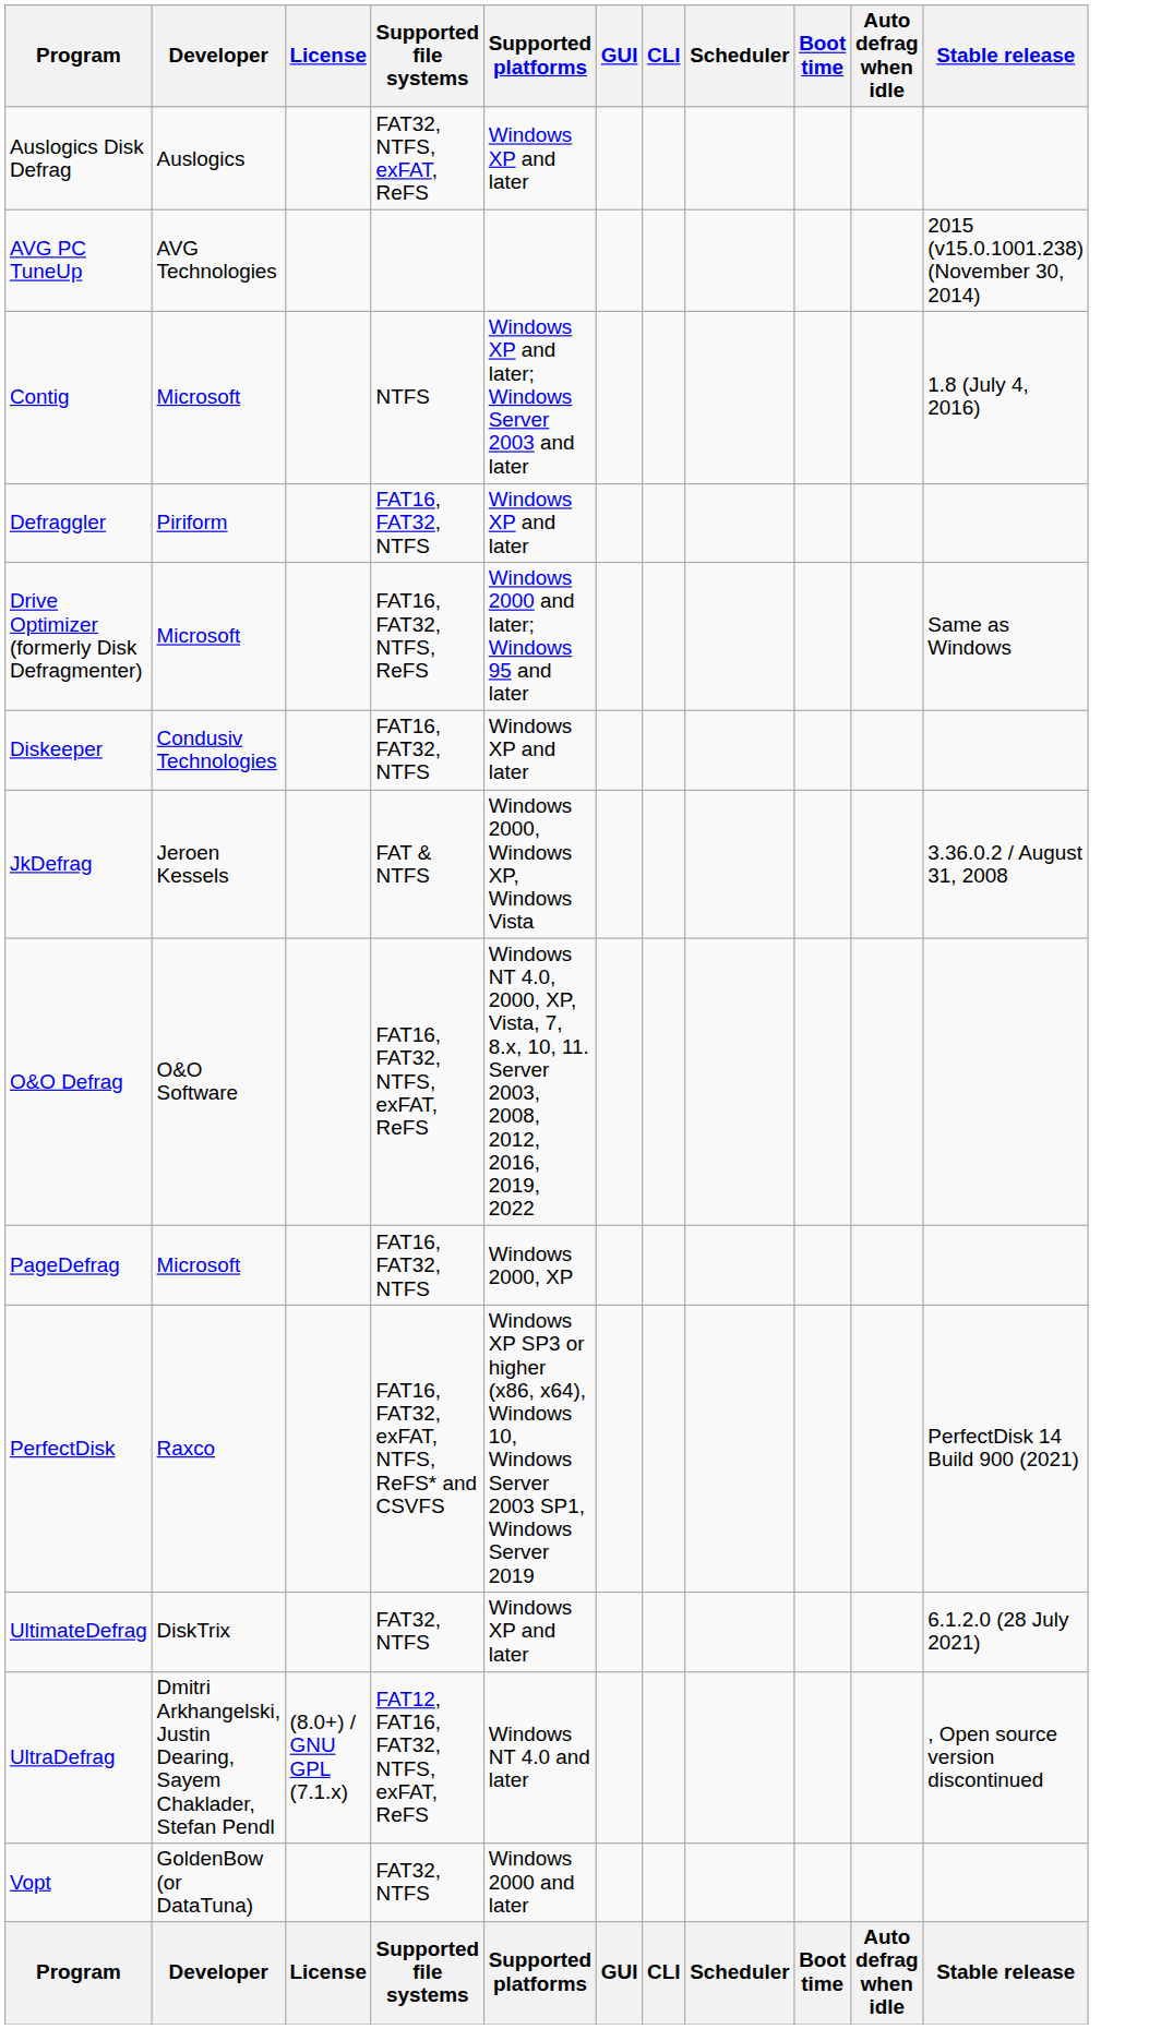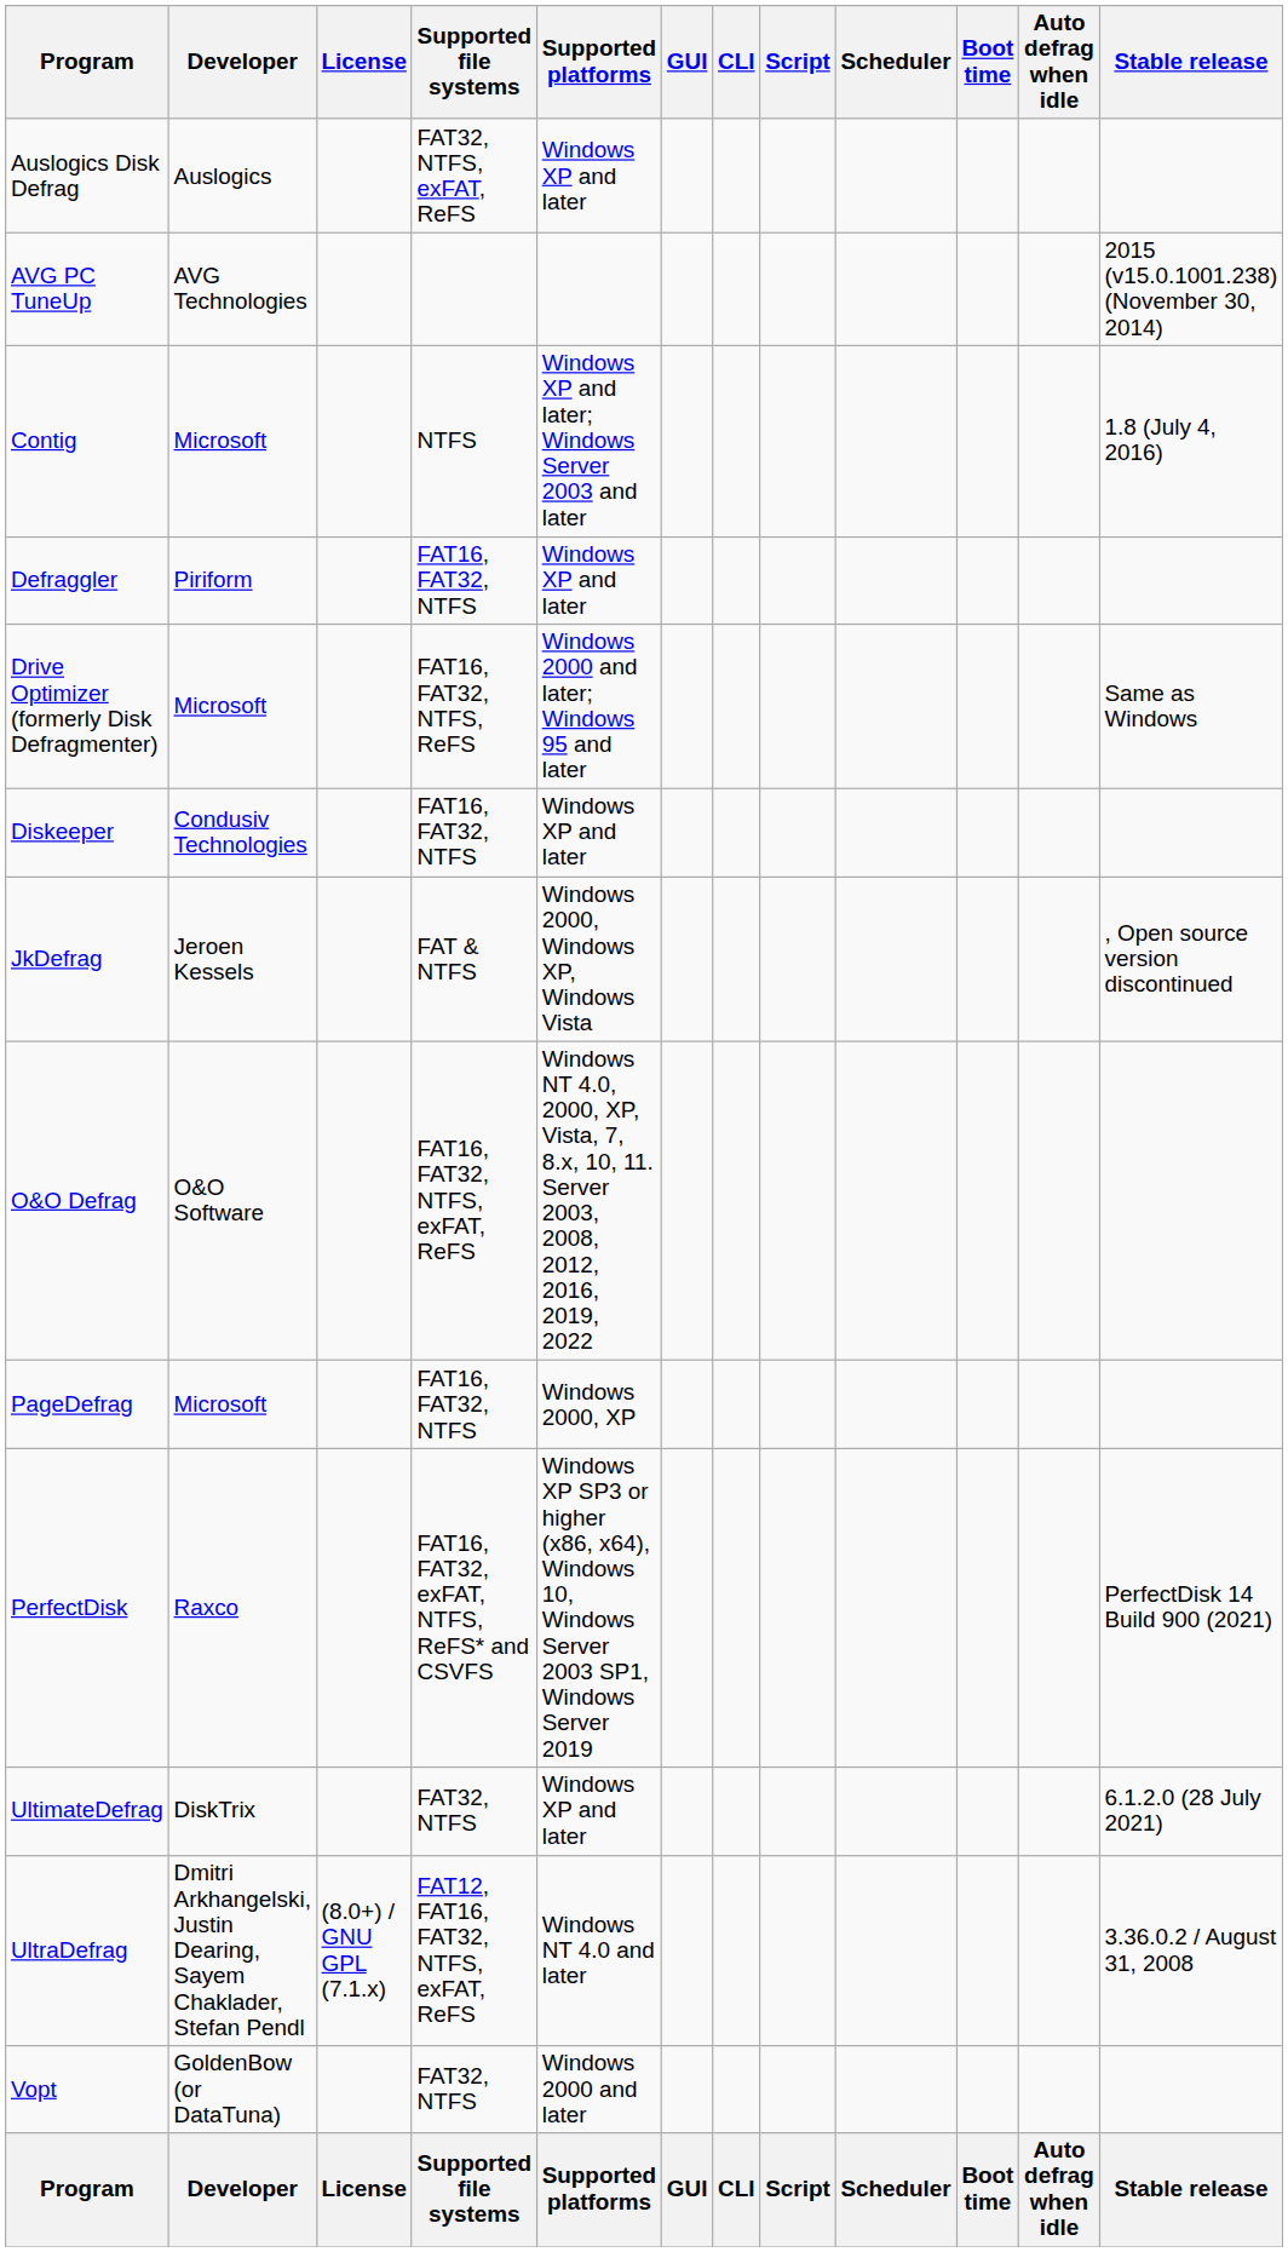 <table class="wikitable sortable">
 <tr>
 <th>Program</th>
 <th>Developer</th>
 <th><a href='#'>License</a></th>
 <th>Supported file systems</th>
 <th>Supported <a href='#'>platforms</a></th>
 <th><a href='#'>GUI</a></th>
 <th><a href='#'>CLI</a></th>
+<th><a href='#'>Script</a></th>
 <th>Scheduler</th>
 <th><a href='#'>Boot time</a></th>
 <th>Auto defrag when idle</th>
 <th><a href='#'>Stable release</a></th>
 </tr>
 <tr>
 <td>Auslogics Disk Defrag</td>
 <td>Auslogics</td>
 <td></td>
 <td>FAT32, NTFS, <a href='#'>exFAT</a>, ReFS</td>
 <td><a href='#'>Windows XP</a> and later</td>
 <td></td>
 <td></td>
 <td></td>
 <td></td>
 <td></td>
 <td></td>
+<td></td>
 </tr>
 <tr>
 <td><a href='#'>AVG PC TuneUp</a></td>
 <td>AVG Technologies</td>
+<td></td>
 <td></td>
 <td></td>
 <td></td>
 <td></td>
 <td></td>
 <td></td>
 <td></td>
 <td></td>
 <td>2015 (v15.0.1001.238) (November 30, 2014)</td>
 </tr>
 <tr>
 <td><a href='#'>Contig</a></td>
 <td><a href='#'>Microsoft</a></td>
 <td></td>
 <td>NTFS</td>
 <td><a href='#'>Windows XP</a> and later;<br><a href='#'>Windows Server 2003</a> and later</td>
 <td></td>
 <td></td>
 <td></td>
 <td></td>
 <td></td>
+<td></td>
 <td>1.8 (July 4, 2016)</td>
 </tr>
 <tr>
 <td><a href='#'>Defraggler</a></td>
 <td><a href='#'>Piriform</a></td>
 <td></td>
 <td><a href='#'>FAT16</a>, <a href='#'>FAT32</a>, NTFS</td>
 <td><a href='#'>Windows XP</a> and later</td>
 <td></td>
 <td></td>
 <td></td>
 <td></td>
 <td></td>
 <td></td>
+<td></td>
 </tr>
 <tr>
 <td><a href='#'>Drive Optimizer</a> (formerly Disk Defragmenter)</td>
 <td><a href='#'>Microsoft</a></td>
 <td></td>
 <td>FAT16, FAT32, NTFS, ReFS</td>
 <td><a href='#'>Windows 2000</a> and later;<br><a href='#'>Windows 95</a> and later</td>
+<td></td>
 <td></td>
 <td></td>
 <td></td>
 <td></td>
 <td></td>
 <td>Same as Windows</td>
 </tr>
 <tr>
 <td><a href='#'>Diskeeper</a></td>
 <td><a href='#'>Condusiv Technologies</a></td>
 <td></td>
 <td>FAT16, FAT32, NTFS</td>
 <td>Windows XP and later</td>
 <td></td>
 <td></td>
 <td></td>
 <td></td>
 <td></td>
 <td></td>
+<td></td>
 </tr>
 <tr>
 <td><a href='#'>JkDefrag</a></td>
 <td>Jeroen Kessels</td>
 <td></td>
 <td>FAT & NTFS</td>
 <td>Windows 2000, Windows XP, Windows Vista</td>
 <td></td>
 <td></td>
 <td></td>
 <td></td>
 <td></td>
-<td>3.36.0.2 / August 31, 2008</td>
+<td></td>
+<td>, Open source version discontinued</td>
 </tr>
 <tr>
 <td><a href='#'>O&O Defrag</a></td>
 <td>O&O Software</td>
 <td></td>
 <td>FAT16, FAT32, NTFS, exFAT, ReFS</td>
 <td>Windows NT 4.0, 2000, XP, Vista, 7, 8.x, 10, 11. Server 2003, 2008, 2012, 2016, 2019, 2022</td>
+<td></td>
 <td></td>
 <td></td>
 <td></td>
 <td></td>
 <td> </td>
 <td></td>
 </tr>
 <tr>
 <td><a href='#'>PageDefrag</a></td>
 <td><a href='#'>Microsoft</a></td>
 <td></td>
 <td>FAT16, FAT32, NTFS</td>
 <td>Windows 2000, XP</td>
 <td></td>
 <td></td>
 <td></td>
 <td></td>
 <td></td>
 <td></td>
+<td></td>
 </tr>
 <tr>
 <td><a href='#'>PerfectDisk</a></td>
 <td><a href='#'>Raxco</a></td>
 <td></td>
 <td>FAT16, FAT32, exFAT, NTFS, ReFS* and CSVFS</td>
 <td>Windows XP SP3 or higher (x86, x64), Windows 10, Windows Server 2003 SP1, Windows Server 2019</td>
+<td></td>
 <td></td>
 <td></td>
 <td></td>
 <td></td>
 <td></td>
 <td>PerfectDisk 14 Build 900 (2021)</td>
 </tr>
 <tr>
 <td><a href='#'>UltimateDefrag</a></td>
 <td>DiskTrix</td>
 <td></td>
 <td>FAT32, NTFS</td>
 <td>Windows XP and later</td>
 <td></td>
 <td></td>
 <td></td>
 <td></td>
 <td></td>
+<td></td>
 <td>6.1.2.0 (28 July 2021)</td>
 </tr>
 <tr>
 <td><a href='#'>UltraDefrag</a></td>
 <td>Dmitri Arkhangelski, Justin Dearing, Sayem Chaklader, Stefan Pendl</td>
 <td> (8.0+) / <a href='#'>GNU GPL</a> (7.1.x)</td>
 <td><a href='#'>FAT12</a>, FAT16, FAT32, NTFS, exFAT, ReFS</td>
 <td>Windows NT 4.0 and later</td>
 <td></td>
 <td></td>
 <td></td>
 <td></td>
 <td></td>
-<td>, Open source version discontinued</td>
+<td></td>
+<td>3.36.0.2 / August 31, 2008</td>
 </tr>
 <tr>
 <td><a href='#'>Vopt</a></td>
 <td>GoldenBow (or DataTuna)</td>
 <td></td>
 <td>FAT32, NTFS</td>
 <td>Windows 2000 and later</td>
+<td></td>
 <td></td>
 <td></td>
 <td></td>
 <td></td>
 <td></td>
 <td></td>
 </tr>
 <tr class="sortbottom">
 <th>Program</th>
 <th>Developer</th>
 <th>License</th>
 <th>Supported file systems</th>
 <th>Supported platforms</th>
 <th>GUI</th>
 <th>CLI</th>
+<th>Script</th>
 <th>Scheduler</th>
 <th>Boot time</th>
 <th>Auto defrag when idle</th>
 <th>Stable release</th>
 </tr>
 </table>
